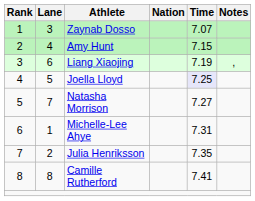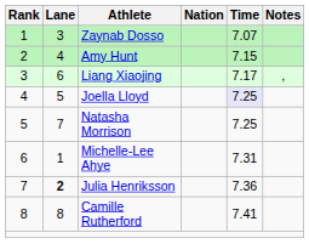 <table class="wikitable sortable" style="text-align:center;width: 60%;">
 <tr>
 <th scope="col" style="width: 10px;">Rank</th>
 <th scope="col" style="width: 10px;">Lane</th>
 <th scope="col">Athlete</th>
 <th scope="col">Nation</th>
 <th scope="col">Time</th>
 <th scope="col">Notes</th>
 </tr>
 <tr bgcolor=bbf3bb>
 <td>1</td>
 <td>3</td>
 <td align=left><a href='#'>Zaynab Dosso</a></td>
 <td align=left></td>
 <td>7.07</td>
 <td></td>
 </tr>
 <tr bgcolor=bbf3bb>
 <td>2</td>
 <td>4</td>
 <td align=left><a href='#'>Amy Hunt</a></td>
 <td align=left></td>
 <td>7.15</td>
 <td></td>
 </tr>
 <tr bgcolor=ddffdd>
 <td>3</td>
 <td>6</td>
 <td align=left><a href='#'>Liang Xiaojing</a></td>
 <td align=left></td>
-<td>7.19</td>
+<td>7.17</td>
 <td>, </td>
 </tr>
 <tr>
 <td>4</td>
 <td>5</td>
 <td align=left><a href='#'>Joella Lloyd</a></td>
 <td align=left></td>
 <td style="background: lavender;">7.25</td>
 <td></td>
 </tr>
 <tr>
 <td>5</td>
 <td>7</td>
 <td align=left><a href='#'>Natasha Morrison</a></td>
 <td align=left></td>
-<td>7.27</td>
+<td>7.25</td>
 <td></td>
 </tr>
 <tr>
 <td>6</td>
 <td>1</td>
 <td align=left><a href='#'>Michelle-Lee Ahye</a></td>
 <td align=left></td>
 <td>7.31</td>
 <td></td>
 </tr>
 <tr>
 <td>7</td>
-<td>2</td>
+<td><strong>2</strong></td>
 <td align=left><a href='#'>Julia Henriksson</a></td>
 <td align=left></td>
-<td>7.35</td>
+<td>7.36</td>
 <td></td>
 </tr>
 <tr>
 <td>8</td>
 <td>8</td>
 <td align=left><a href='#'>Camille Rutherford</a></td>
 <td align=left></td>
 <td>7.41</td>
 <td></td>
 </tr>
 <tr class="sortbottom">
 <td colspan="6"></td>
 </tr>
 </table>
